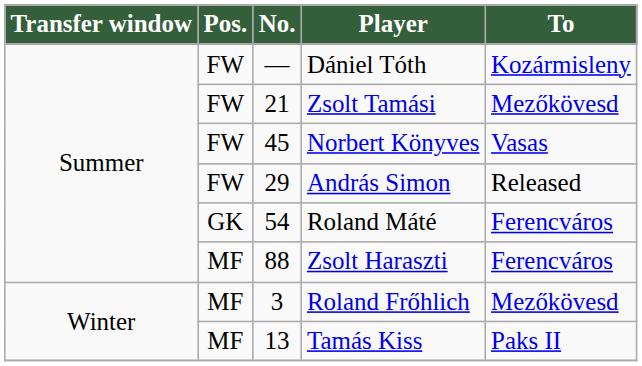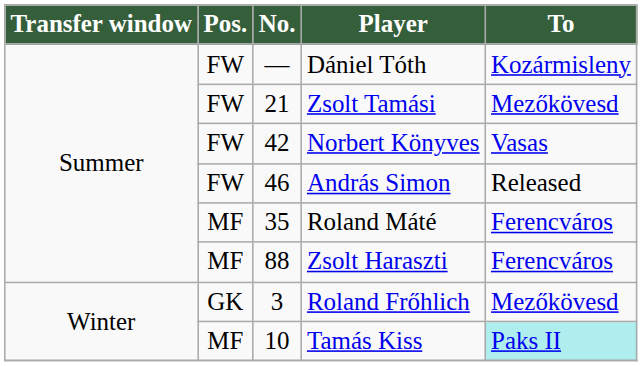 <table class="wikitable plainrowheaders sortable">
 <tr>
 <th style="background-color:#355E3B;color:#FFFFFF">Transfer window</th>
 <th style="background-color:#355E3B;color:#FFFFFF">Pos.</th>
 <th style="background-color:#355E3B;color:#FFFFFF">No.</th>
 <th style="background-color:#355E3B;color:#FFFFFF">Player</th>
 <th style="background-color:#355E3B;color:#FFFFFF">To</th>
 </tr>
 <tr>
 <td rowspan="6" style="text-align:center;">Summer</td>
 <td style="text-align:center;">FW</td>
 <td style="text-align:center;">—</td>
 <td style="text-align:left;"> Dániel Tóth</td>
 <td style="text-align:left;"><a href='#'>Kozármisleny</a></td>
 </tr>
 <tr>
 <td style="text-align:center;">FW</td>
 <td style="text-align:center;">21</td>
 <td style="text-align:left;"> <a href='#'>Zsolt Tamási</a></td>
 <td style="text-align:left;"><a href='#'>Mezőkövesd</a></td>
 </tr>
 <tr>
 <td style="text-align:center;">FW</td>
-<td style="text-align:center;">45</td>
+<td style="text-align:center;">42</td>
 <td style="text-align:left;"> <a href='#'>Norbert Könyves</a></td>
 <td style="text-align:left;"><a href='#'>Vasas</a></td>
 </tr>
 <tr>
 <td style="text-align:center;">FW</td>
-<td style="text-align:center;">29</td>
+<td style="text-align:center;">46</td>
 <td style="text-align:left;"> <a href='#'>András Simon</a></td>
 <td style="text-align:left;">Released</td>
 </tr>
 <tr>
-<td style="text-align:center;">GK</td>
-<td style="text-align:center;">54</td>
+<td style="text-align:center;">MF</td>
+<td style="text-align:center;">35</td>
 <td style="text-align:left;"> Roland Máté</td>
 <td style="text-align:left;"><a href='#'>Ferencváros</a></td>
 </tr>
 <tr>
 <td style="text-align:center;">MF</td>
 <td style="text-align:center;">88</td>
 <td style="text-align:left;"> <a href='#'>Zsolt Haraszti</a></td>
 <td style="text-align:left;"><a href='#'>Ferencváros</a></td>
 </tr>
 <tr>
 <td rowspan="2" style="text-align:center;">Winter</td>
-<td style="text-align:center;">MF</td>
+<td style="text-align:center;">GK</td>
 <td style="text-align:center;">3</td>
 <td style="text-align:left;"> <a href='#'>Roland Frőhlich</a></td>
 <td style="text-align:left;"><a href='#'>Mezőkövesd</a></td>
 </tr>
 <tr>
 <td style="text-align:center;">MF</td>
-<td style="text-align:center;">13</td>
+<td style="text-align:center;">10</td>
 <td style="text-align:left;"> <a href='#'>Tamás Kiss</a></td>
-<td style="text-align:left;"><a href='#'>Paks II</a></td>
+<td style="background: paleturquoise; text-align:left;"><a href='#'>Paks II</a></td>
 </tr>
 <tr>
 </tr>
 </table>
